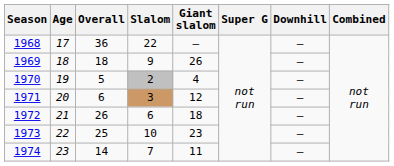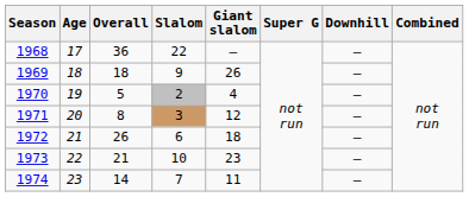 <table class="wikitable" style="text-align:center; font-size:95%;">
 <tr>
 <th>Season</th>
 <th>Age</th>
 <th>Overall</th>
 <th>Slalom</th>
 <th>Giant<br>slalom</th>
 <th>Super G</th>
 <th>Downhill</th>
 <th>Combined</th>
 </tr>
 <tr>
 <td><a href='#'>1968</a></td>
 <td><em>17</em></td>
 <td>36</td>
 <td>22</td>
 <td>—</td>
 <td rowspan=7><em>not<br>run</em></td>
 <td>—</td>
 <td rowspan=7><em>not<br>run</em></td>
 </tr>
 <tr>
 <td><a href='#'>1969</a></td>
 <td><em>18</em></td>
 <td>18</td>
 <td>9</td>
 <td>26</td>
 <td>—</td>
 </tr>
 <tr>
 <td><a href='#'>1970</a></td>
 <td><em>19</em></td>
 <td>5</td>
 <td bgcolor="silver">2</td>
 <td>4</td>
 <td>—</td>
 </tr>
 <tr>
 <td><a href='#'>1971</a></td>
 <td><em>20</em></td>
-<td>6</td>
+<td>8</td>
 <td bgcolor="cc9966">3</td>
 <td>12</td>
 <td>—</td>
 </tr>
 <tr>
 <td><a href='#'>1972</a></td>
 <td><em>21</em></td>
 <td>26</td>
 <td>6</td>
 <td>18</td>
 <td>—</td>
 </tr>
 <tr>
 <td><a href='#'>1973</a></td>
 <td><em>22</em></td>
-<td>25</td>
+<td>21</td>
 <td>10</td>
 <td>23</td>
 <td>—</td>
 </tr>
 <tr>
 <td><a href='#'>1974</a></td>
 <td><em>23</em></td>
 <td>14</td>
 <td>7</td>
 <td>11</td>
 <td>—</td>
 </tr>
 </table>
